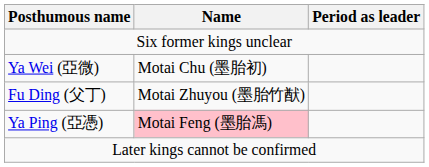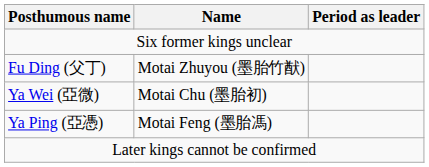 <table class ="wikitable">
 <tr>
 <th>Posthumous name</th>
 <th>Name</th>
 <th>Period as leader</th>
 </tr>
 <tr>
 <td colspan=3 align="center">Six former kings unclear</td>
 </tr>
 <tr>
+<td><a href='#'>Fu Ding</a> (父丁)</td>
+<td>Motai Zhuyou (墨胎竹猷)</td>
+<td></td>
+</tr>
+<tr>
 <td><a href='#'>Ya Wei</a> (亞微)</td>
 <td>Motai Chu (墨胎初)</td>
 <td></td>
 </tr>
 <tr>
-<td><a href='#'>Fu Ding</a> (父丁)</td>
-<td>Motai Zhuyou (墨胎竹猷)</td>
-<td></td>
-</tr>
-<tr>
 <td><a href='#'>Ya Ping</a> (亞憑)</td>
-<td style="background: pink;">Motai Feng (墨胎馮)</td>
+<td>Motai Feng (墨胎馮)</td>
 <td></td>
 </tr>
 <tr>
 <td colspan=3 align="center">Later kings cannot be confirmed</td>
 </tr>
 </table>
